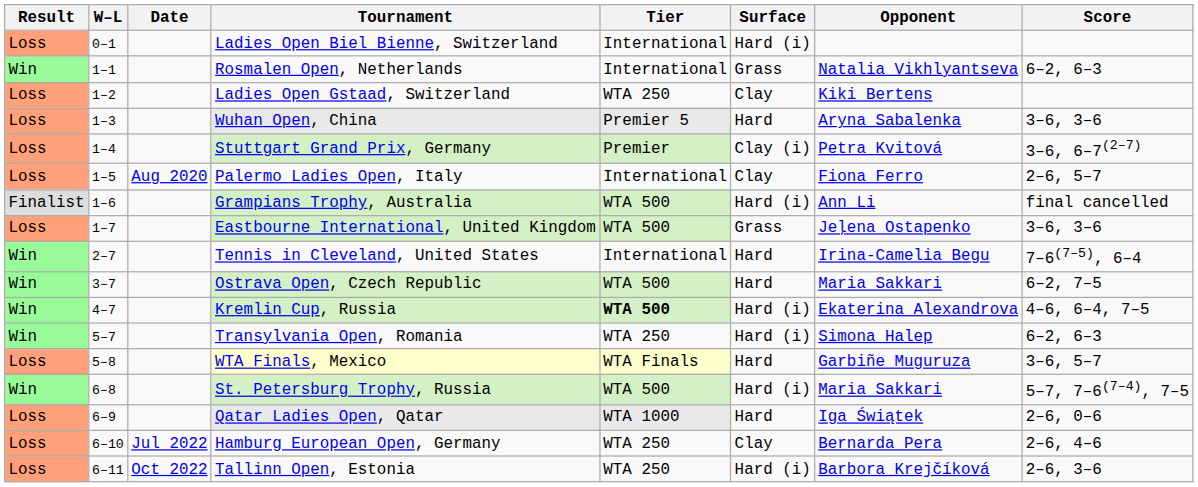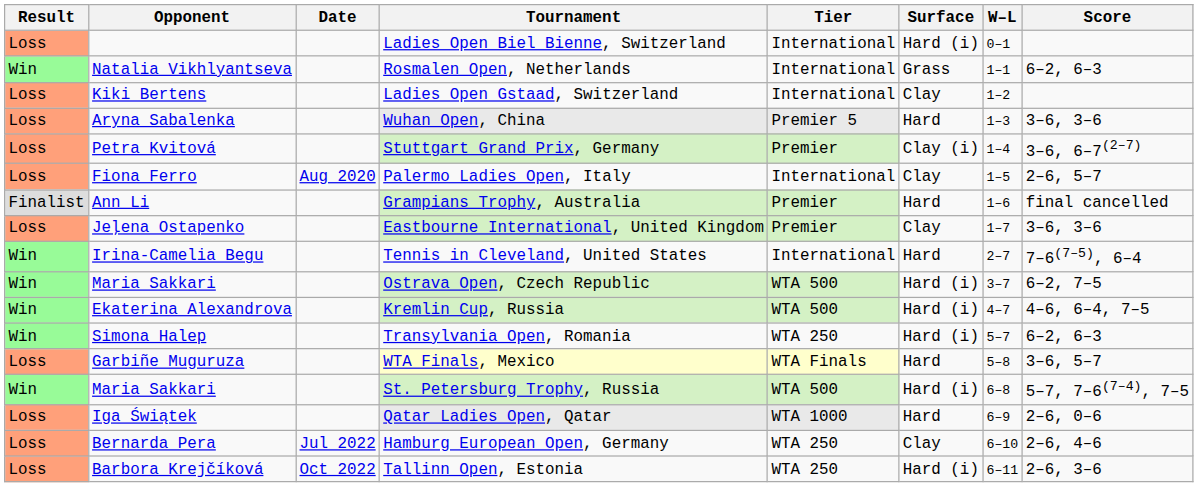 <table class="sortable wikitable">
 <tr>
 <th>Result</th>
-<th class="unsortable">W–L</th>
+<th>Opponent</th>
 <th>Date</th>
 <th>Tournament</th>
 <th>Tier</th>
 <th>Surface</th>
-<th>Opponent</th>
+<th class="unsortable">W–L</th>
 <th class="unsortable">Score</th>
 </tr>
 <tr>
 <td bgcolor=FFA07A>Loss</td>
-<td><small>0–1</small></td>
+<td></td>
 <td><a href='#'></a></td>
 <td><a href='#'>Ladies Open Biel Bienne</a>, Switzerland</td>
 <td>International</td>
 <td>Hard (i)</td>
-<td></td>
+<td><small>0–1</small></td>
 <td></td>
 </tr>
 <tr>
 <td bgcolor=98fb98>Win</td>
-<td><small>1–1</small></td>
+<td> <a href='#'>Natalia Vikhlyantseva</a></td>
 <td><a href='#'></a></td>
 <td><a href='#'>Rosmalen Open</a>, Netherlands</td>
 <td>International</td>
 <td>Grass</td>
-<td> <a href='#'>Natalia Vikhlyantseva</a></td>
+<td><small>1–1</small></td>
 <td>6–2, 6–3</td>
 </tr>
 <tr>
 <td bgcolor=FFA07A>Loss</td>
-<td><small>1–2</small></td>
+<td> <a href='#'>Kiki Bertens</a></td>
 <td><a href='#'></a></td>
 <td><a href='#'>Ladies Open Gstaad</a>, Switzerland</td>
-<td>WTA 250</td>
+<td>International</td>
 <td>Clay</td>
-<td> <a href='#'>Kiki Bertens</a></td>
+<td><small>1–2</small></td>
 <td></td>
 </tr>
 <tr>
 <td bgcolor=FFA07A>Loss</td>
-<td><small>1–3</small></td>
+<td> <a href='#'>Aryna Sabalenka</a></td>
 <td><a href='#'></a></td>
 <td bgcolor=e9e9e9><a href='#'>Wuhan Open</a>, China</td>
 <td bgcolor=e9e9e9>Premier 5</td>
 <td>Hard</td>
-<td> <a href='#'>Aryna Sabalenka</a></td>
+<td><small>1–3</small></td>
 <td>3–6, 3–6</td>
 </tr>
 <tr>
 <td bgcolor=FFA07A>Loss</td>
-<td><small>1–4</small></td>
+<td> <a href='#'>Petra Kvitová</a></td>
 <td><a href='#'></a></td>
 <td bgcolor=d4f1c5><a href='#'>Stuttgart Grand Prix</a>, Germany</td>
 <td bgcolor=d4f1c5>Premier</td>
 <td>Clay (i)</td>
-<td> <a href='#'>Petra Kvitová</a></td>
+<td><small>1–4</small></td>
 <td>3–6, 6–7<sup>(2–7)</sup></td>
 </tr>
 <tr>
 <td bgcolor=FFA07A>Loss</td>
-<td><small>1–5</small></td>
+<td> <a href='#'>Fiona Ferro</a></td>
 <td><a href='#'>Aug 2020</a></td>
 <td><a href='#'>Palermo Ladies Open</a>, Italy</td>
 <td>International</td>
 <td>Clay</td>
-<td> <a href='#'>Fiona Ferro</a></td>
+<td><small>1–5</small></td>
 <td>2–6, 5–7</td>
 </tr>
 <tr>
 <td bgcolor=dddddd>Finalist</td>
-<td><small>1–6</small></td>
+<td> <a href='#'>Ann Li</a></td>
 <td><a href='#'></a></td>
 <td bgcolor=d4f1c5><a href='#'>Grampians Trophy</a>, Australia</td>
-<td bgcolor=d4f1c5>WTA 500</td>
-<td>Hard (i)</td>
-<td> <a href='#'>Ann Li</a></td>
+<td bgcolor=d4f1c5>Premier</td>
+<td>Hard</td>
+<td><small>1–6</small></td>
 <td>final cancelled</td>
 </tr>
 <tr>
 <td bgcolor=FFA07A>Loss</td>
-<td><small>1–7</small></td>
+<td> <a href='#'>Jeļena Ostapenko</a></td>
 <td><a href='#'></a></td>
 <td bgcolor=d4f1c5><a href='#'>Eastbourne International</a>, United Kingdom</td>
-<td bgcolor=d4f1c5>WTA 500</td>
-<td>Grass</td>
-<td> <a href='#'>Jeļena Ostapenko</a></td>
+<td bgcolor=d4f1c5>Premier</td>
+<td>Clay</td>
+<td><small>1–7</small></td>
 <td>3–6, 3–6</td>
 </tr>
 <tr>
 <td bgcolor="98fb98">Win</td>
-<td><small>2–7</small></td>
+<td> <a href='#'>Irina-Camelia Begu</a></td>
 <td><a href='#'></a></td>
 <td><a href='#'>Tennis in Cleveland</a>, United States</td>
 <td>International</td>
 <td>Hard</td>
-<td> <a href='#'>Irina-Camelia Begu</a></td>
+<td><small>2–7</small></td>
 <td>7–6<sup>(7–5)</sup>, 6–4</td>
 </tr>
 <tr>
 <td bgcolor="98fb98">Win</td>
-<td><small>3–7</small></td>
+<td> <a href='#'>Maria Sakkari</a></td>
 <td><a href='#'></a></td>
 <td bgcolor=d4f1c5><a href='#'>Ostrava Open</a>, Czech Republic</td>
 <td bgcolor=d4f1c5>WTA 500</td>
-<td>Hard</td>
-<td> <a href='#'>Maria Sakkari</a></td>
+<td>Hard (i)</td>
+<td><small>3–7</small></td>
 <td>6–2, 7–5</td>
 </tr>
 <tr>
 <td bgcolor="98fb98">Win</td>
-<td><small>4–7</small></td>
+<td> <a href='#'>Ekaterina Alexandrova</a></td>
 <td><a href='#'></a></td>
 <td bgcolor=d4f1c5><a href='#'>Kremlin Cup</a>, Russia</td>
-<td bgcolor=d4f1c5><strong>WTA 500</strong></td>
+<td bgcolor=d4f1c5>WTA 500</td>
 <td>Hard (i)</td>
-<td> <a href='#'>Ekaterina Alexandrova</a></td>
+<td><small>4–7</small></td>
 <td>4–6, 6–4, 7–5</td>
 </tr>
 <tr>
 <td bgcolor="98fb98">Win</td>
-<td><small>5–7</small></td>
+<td> <a href='#'>Simona Halep</a></td>
 <td><a href='#'></a></td>
 <td><a href='#'>Transylvania Open</a>, Romania</td>
 <td>WTA 250</td>
 <td>Hard (i)</td>
-<td> <a href='#'>Simona Halep</a></td>
+<td><small>5–7</small></td>
 <td>6–2, 6–3</td>
 </tr>
 <tr>
 <td bgcolor=FFA07A>Loss</td>
-<td><small>5–8</small></td>
+<td> <a href='#'>Garbiñe Muguruza</a></td>
 <td><a href='#'></a></td>
 <td bgcolor=ffffcc><a href='#'>WTA Finals</a>, Mexico</td>
 <td bgcolor=ffffcc>WTA Finals</td>
 <td>Hard</td>
-<td> <a href='#'>Garbiñe Muguruza</a></td>
+<td><small>5–8</small></td>
 <td>3–6, 5–7</td>
 </tr>
 <tr>
 <td bgcolor=98FB98>Win</td>
-<td><small>6–8</small></td>
+<td> <a href='#'>Maria Sakkari</a></td>
 <td><a href='#'></a></td>
 <td bgcolor=d4f1c5><a href='#'>St. Petersburg Trophy</a>, Russia</td>
 <td bgcolor=d4f1c5>WTA 500</td>
 <td>Hard (i)</td>
-<td> <a href='#'>Maria Sakkari</a></td>
+<td><small>6–8</small></td>
 <td>5–7, 7–6<sup>(7–4)</sup>, 7–5</td>
 </tr>
 <tr>
 <td bgcolor=FFA07A>Loss</td>
-<td><small>6–9</small></td>
+<td> <a href='#'>Iga Świątek</a></td>
 <td><a href='#'></a></td>
 <td bgcolor=e9e9e9><a href='#'>Qatar Ladies Open</a>, Qatar</td>
 <td bgcolor=e9e9e9>WTA 1000</td>
 <td>Hard</td>
-<td> <a href='#'>Iga Świątek</a></td>
+<td><small>6–9</small></td>
 <td>2–6, 0–6</td>
 </tr>
 <tr>
 <td bgcolor=FFA07A>Loss</td>
-<td><small>6–10</small></td>
+<td> <a href='#'>Bernarda Pera</a></td>
 <td><a href='#'>Jul 2022</a></td>
 <td><a href='#'>Hamburg European Open</a>, Germany</td>
 <td>WTA 250</td>
 <td>Clay</td>
-<td> <a href='#'>Bernarda Pera</a></td>
+<td><small>6–10</small></td>
 <td>2–6, 4–6</td>
 </tr>
 <tr>
 <td bgcolor=FFA07A>Loss</td>
-<td><small>6–11</small></td>
+<td> <a href='#'>Barbora Krejčíková</a></td>
 <td><a href='#'>Oct 2022</a></td>
 <td><a href='#'>Tallinn Open</a>, Estonia</td>
 <td>WTA 250</td>
 <td>Hard (i)</td>
-<td> <a href='#'>Barbora Krejčíková</a></td>
+<td><small>6–11</small></td>
 <td>2–6, 3–6</td>
 </tr>
 </table>
